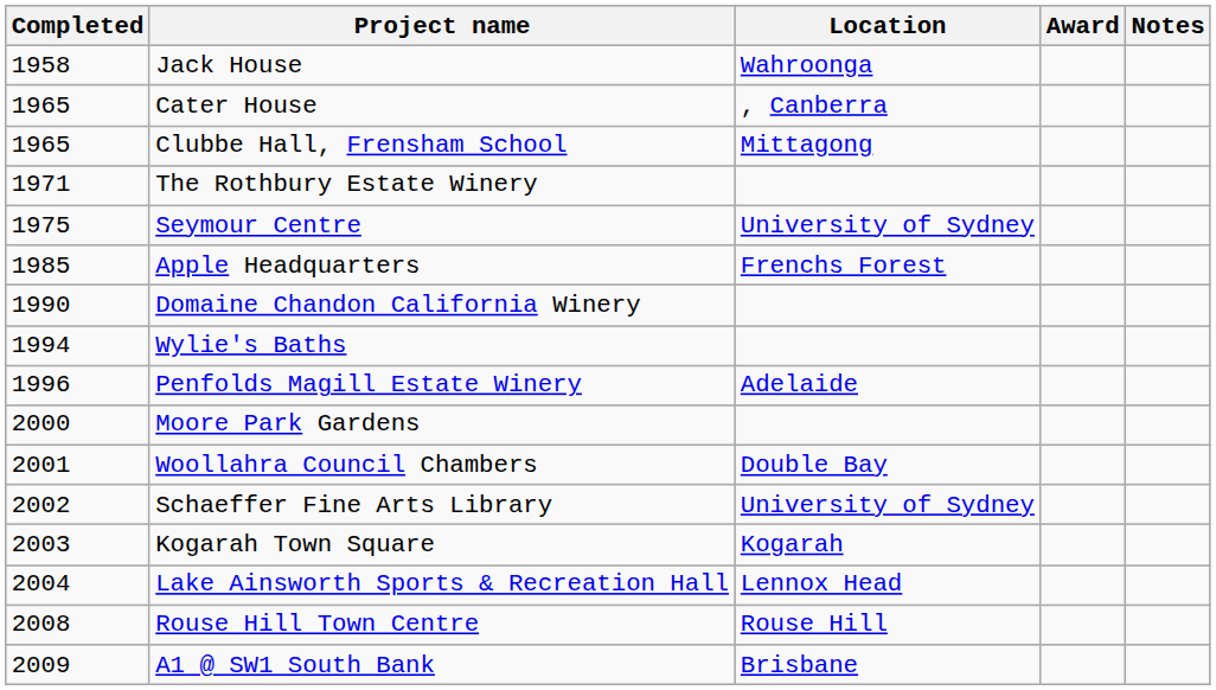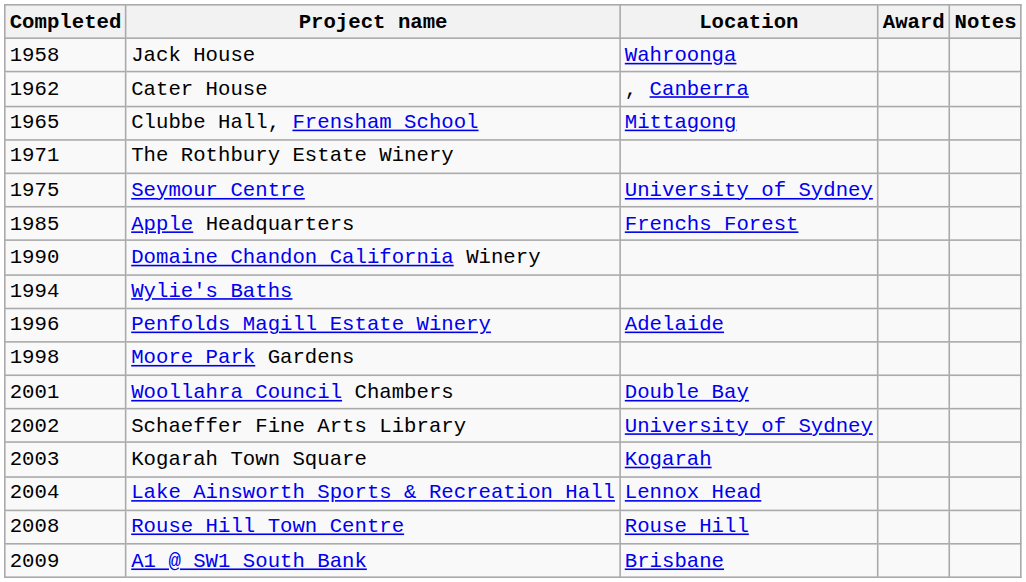 <table class="wikitable sortable">
 <tr>
 <th>Completed</th>
 <th>Project name</th>
 <th>Location</th>
 <th>Award</th>
 <th>Notes</th>
 </tr>
 <tr>
 <td>1958</td>
 <td>Jack House</td>
 <td><a href='#'>Wahroonga</a></td>
 <td></td>
 <td></td>
 </tr>
 <tr>
-<td>1965</td>
+<td>1962</td>
 <td>Cater House</td>
 <td>, <a href='#'>Canberra</a></td>
 <td></td>
 <td></td>
 </tr>
 <tr>
 <td>1965</td>
 <td>Clubbe Hall, <a href='#'>Frensham School</a></td>
 <td><a href='#'>Mittagong</a></td>
 <td></td>
 <td></td>
 </tr>
 <tr>
 <td>1971</td>
 <td>The Rothbury Estate Winery</td>
 <td></td>
 <td></td>
 <td></td>
 </tr>
 <tr>
 <td>1975</td>
 <td><a href='#'>Seymour Centre</a></td>
 <td><a href='#'>University of Sydney</a></td>
 <td></td>
 <td></td>
 </tr>
 <tr>
 <td>1985</td>
 <td><a href='#'>Apple</a> Headquarters</td>
 <td><a href='#'>Frenchs Forest</a></td>
 <td></td>
 <td></td>
 </tr>
 <tr>
 <td>1990</td>
 <td><a href='#'>Domaine Chandon California</a> Winery</td>
 <td></td>
 <td></td>
 <td></td>
 </tr>
 <tr>
 <td>1994</td>
 <td><a href='#'>Wylie's Baths</a></td>
 <td></td>
 <td></td>
 <td></td>
 </tr>
 <tr>
 <td>1996</td>
 <td><a href='#'>Penfolds Magill Estate Winery</a></td>
 <td><a href='#'>Adelaide</a></td>
 <td></td>
 <td></td>
 </tr>
 <tr>
-<td>2000</td>
+<td>1998</td>
 <td><a href='#'>Moore Park</a> Gardens</td>
 <td></td>
 <td></td>
 <td></td>
 </tr>
 <tr>
 <td>2001</td>
 <td><a href='#'>Woollahra Council</a> Chambers</td>
 <td><a href='#'>Double Bay</a></td>
 <td></td>
 <td></td>
 </tr>
 <tr>
 <td>2002</td>
 <td>Schaeffer Fine Arts Library</td>
 <td><a href='#'>University of Sydney</a></td>
 <td></td>
 </tr>
 <tr>
 <td>2003</td>
 <td>Kogarah Town Square</td>
 <td><a href='#'>Kogarah</a></td>
 <td></td>
 <td></td>
 </tr>
 <tr>
 <td>2004</td>
 <td><a href='#'>Lake Ainsworth Sports & Recreation Hall</a></td>
 <td><a href='#'>Lennox Head</a></td>
 <td></td>
 <td></td>
 </tr>
 <tr>
 <td>2008</td>
 <td><a href='#'>Rouse Hill Town Centre</a></td>
 <td><a href='#'>Rouse Hill</a></td>
 <td></td>
 <td></td>
 </tr>
 <tr>
 <td>2009</td>
 <td><a href='#'>A1 @ SW1 South Bank</a></td>
 <td><a href='#'>Brisbane</a></td>
 <td></td>
 <td></td>
 </tr>
 </table>
